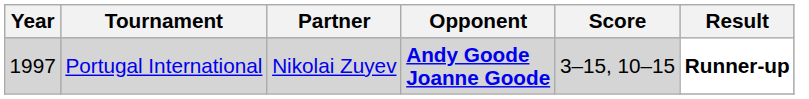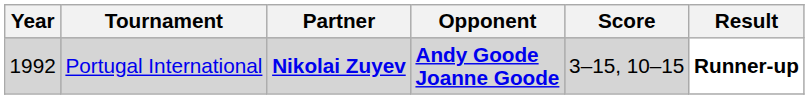 <table class="sortable wikitable" style="font-size: 90%">
 <tr>
 <th>Year</th>
 <th>Tournament</th>
 <th>Partner</th>
 <th>Opponent</th>
 <th>Score</th>
 <th>Result</th>
 </tr>
 <tr style="background:#D5D5D5">
-<td align="center">1997</td>
+<td align="center">1992</td>
 <td align="left"><a href='#'>Portugal International</a></td>
-<td align="left"> <a href='#'>Nikolai Zuyev</a></td>
+<td align="left"><strong> <a href='#'>Nikolai Zuyev</a></strong></td>
 <td align="left"><strong> <a href='#'>Andy Goode</a><br> <a href='#'>Joanne Goode</a></strong></td>
 <td align="left">3–15, 10–15</td>
 <td style="text-align:left; background:white"> <strong>Runner-up</strong></td>
 </tr>
 </table>
